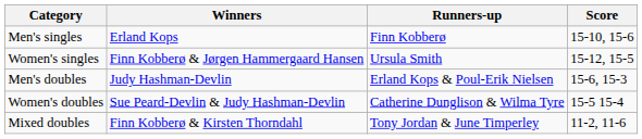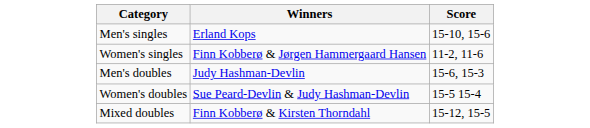 <table class=wikitable style="margin:auto;">
 <tr>
 <th>Category</th>
 <th>Winners</th>
-<th>Runners-up</th>
 <th>Score</th>
 </tr>
 <tr>
 <td>Men's singles</td>
 <td> <a href='#'>Erland Kops</a></td>
-<td> <a href='#'>Finn Kobberø</a></td>
 <td>15-10, 15-6</td>
 </tr>
 <tr>
 <td>Women's singles</td>
 <td> <a href='#'>Finn Kobberø</a> & <a href='#'>Jørgen Hammergaard Hansen</a></td>
-<td> <a href='#'>Ursula Smith</a></td>
-<td>15-12, 15-5</td>
+<td>11-2, 11-6</td>
 </tr>
 <tr>
 <td>Men's doubles</td>
 <td> <a href='#'>Judy Hashman-Devlin</a></td>
-<td> <a href='#'>Erland Kops</a> & <a href='#'>Poul-Erik Nielsen</a></td>
 <td>15-6, 15-3</td>
 </tr>
 <tr>
 <td>Women's doubles</td>
 <td> <a href='#'>Sue Peard-Devlin</a> &  <a href='#'>Judy Hashman-Devlin</a></td>
-<td> <a href='#'>Catherine Dunglison</a> & <a href='#'>Wilma Tyre</a></td>
 <td>15-5 15-4</td>
 </tr>
 <tr>
 <td>Mixed doubles</td>
 <td> <a href='#'>Finn Kobberø</a> & <a href='#'>Kirsten Thorndahl</a></td>
-<td> <a href='#'>Tony Jordan</a> & <a href='#'>June Timperley</a></td>
-<td>11-2, 11-6</td>
+<td>15-12, 15-5</td>
 </tr>
 </table>
